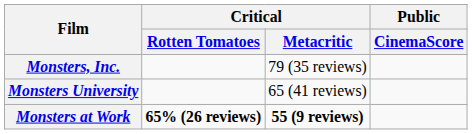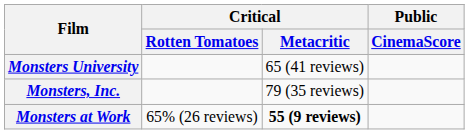 <table class="wikitable plainrowheaders sortable" style="text-align: center;">
 <tr>
 <th scope="col" rowspan="2">Film</th>
 <th scope="col" colspan="2">Critical</th>
 <th scope="col">Public</th>
 </tr>
 <tr>
 <th scope="col"><a href='#'>Rotten Tomatoes</a></th>
 <th scope="col"><a href='#'>Metacritic</a></th>
 <th scope="col" class="unsortable"><a href='#'>CinemaScore</a></th>
 </tr>
 <tr>
+<th scope="row"><em><a href='#'>Monsters University</a></em></th>
+<td></td>
+<td>65 (41 reviews)</td>
+<td></td>
+</tr>
+<tr>
 <th scope="row"><em><a href='#'>Monsters, Inc.</a></em></th>
 <td></td>
 <td>79 (35 reviews)</td>
 <td></td>
 </tr>
 <tr>
-<th scope="row"><em><a href='#'>Monsters University</a></em></th>
-<td></td>
-<td>65 (41 reviews)</td>
-<td></td>
-</tr>
-<tr>
 <th scope="row"><em><a href='#'>Monsters at Work</a></em></th>
-<td><strong>65% (26 reviews)</strong></td>
+<td>65% (26 reviews)</td>
 <td><strong>55 (9 reviews)</strong></td>
 <td></td>
 </tr>
 </table>
